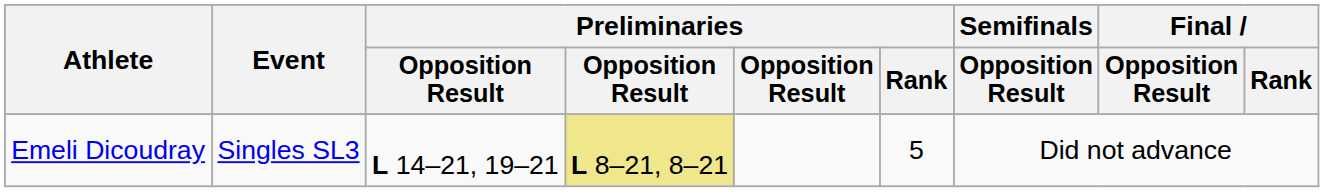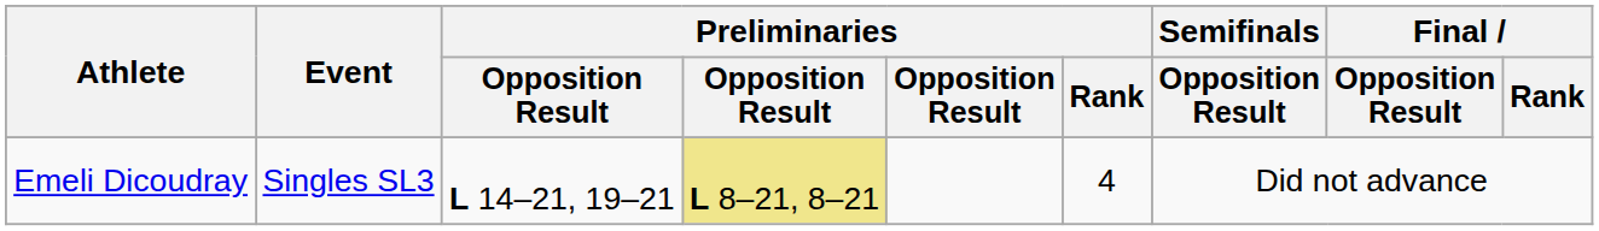 <table class=wikitable style="font-size:90%">
 <tr>
 <th rowspan="2">Athlete</th>
 <th rowspan="2">Event</th>
 <th colspan="4">Preliminaries</th>
 <th>Semifinals</th>
 <th colspan="2">Final / </th>
 </tr>
 <tr style="font-size:95%">
 <th>Opposition<br>Result</th>
 <th>Opposition<br>Result</th>
 <th>Opposition<br>Result</th>
 <th>Rank</th>
 <th>Opposition<br>Result</th>
 <th>Opposition<br>Result</th>
 <th>Rank</th>
 </tr>
 <tr align=center>
 <td align=left><a href='#'>Emeli Dicoudray</a></td>
 <td align=left><a href='#'>Singles SL3</a></td>
 <td><br><strong>L</strong> 14–21, 19–21</td>
 <td style="background: khaki;"><br><strong>L</strong> 8–21, 8–21</td>
 <td><br></td>
-<td>5</td>
+<td>4</td>
 <td colspan=3>Did not advance</td>
 </tr>
 </table>
